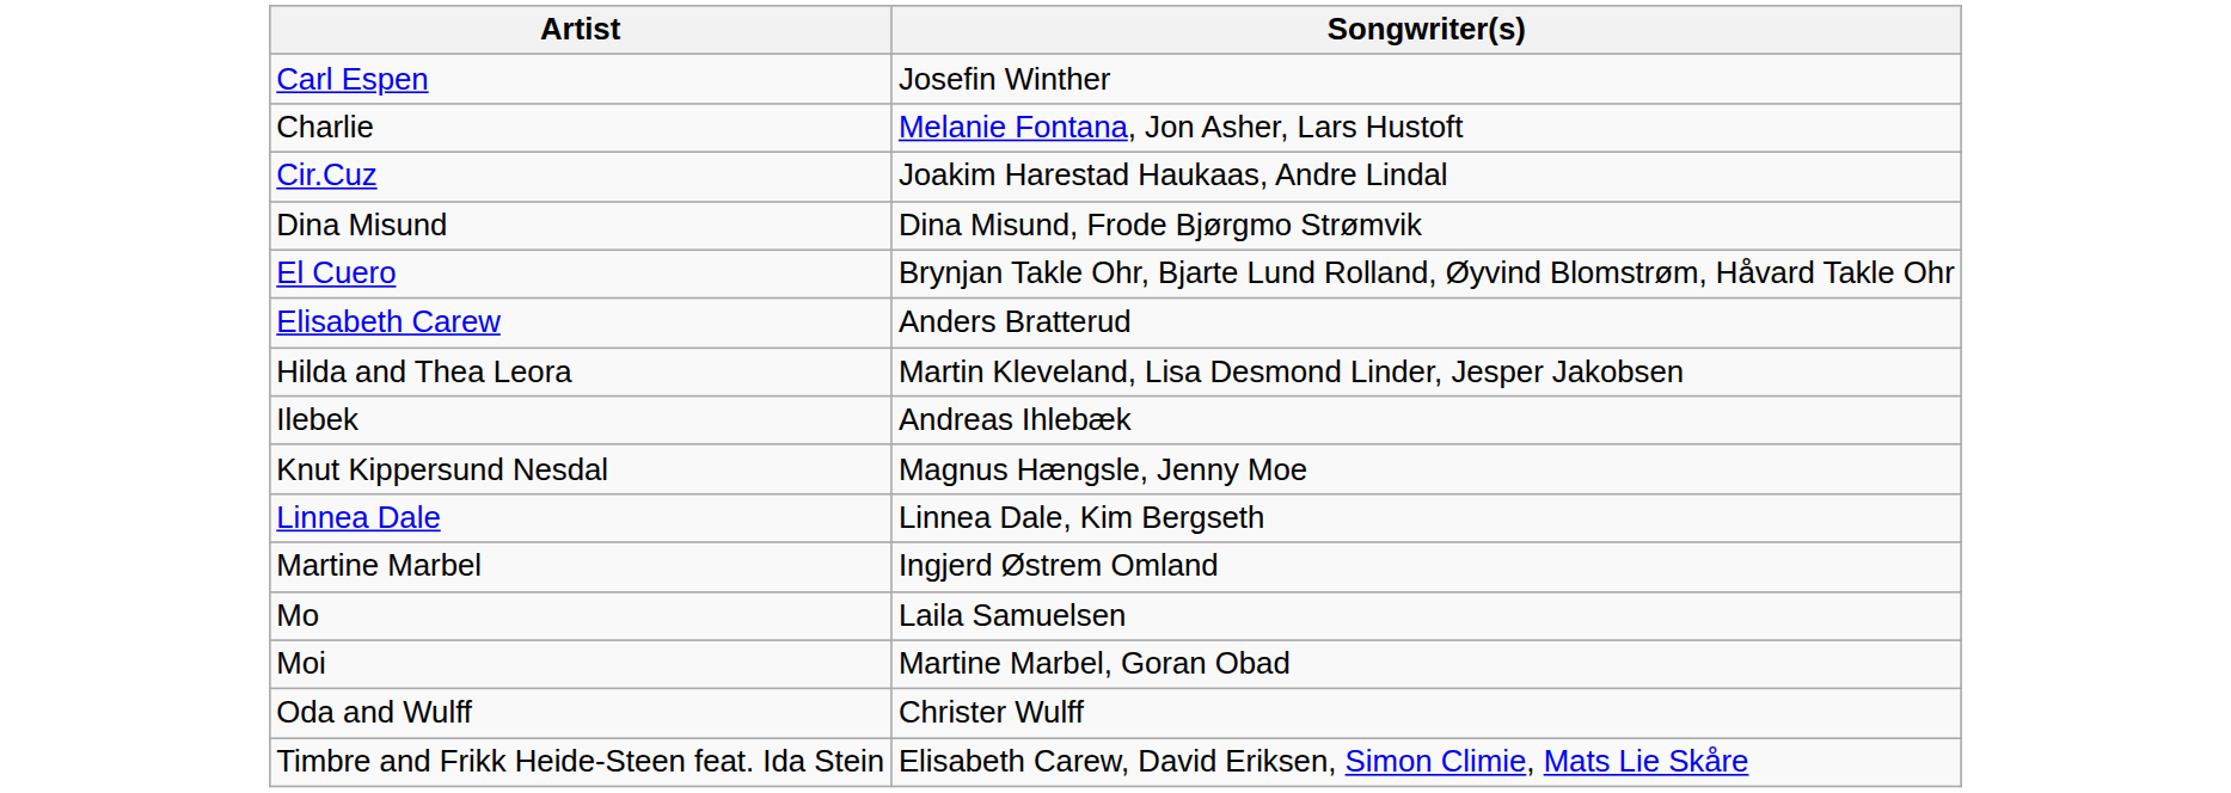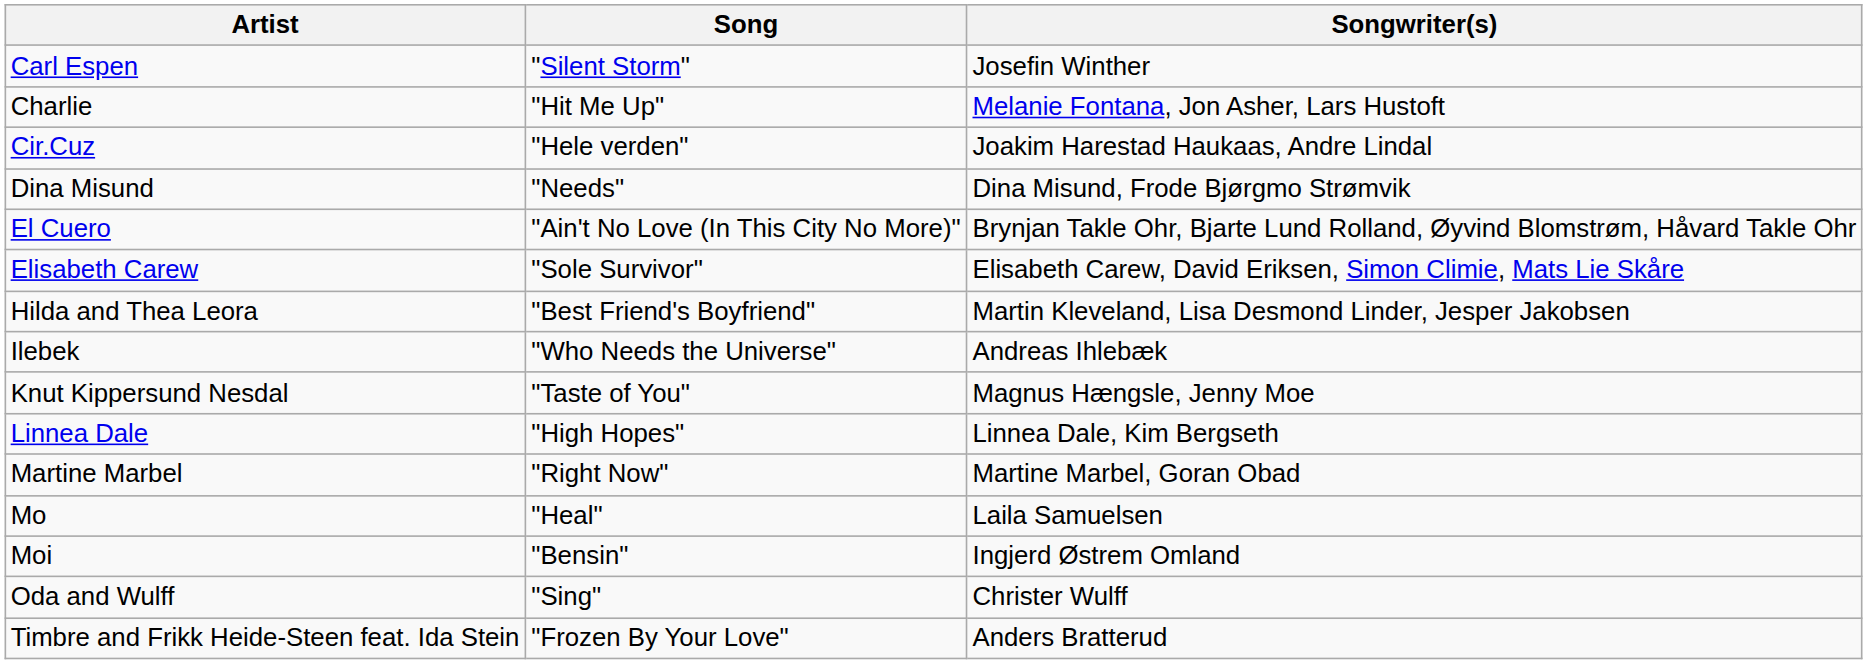 <table class="sortable wikitable" style="margin: 1em auto 1em auto">
 <tr>
 <th>Artist</th>
+<th>Song</th>
 <th>Songwriter(s)</th>
 </tr>
 <tr>
 <td><a href='#'>Carl Espen</a></td>
+<td>"<a href='#'>Silent Storm</a>"</td>
 <td>Josefin Winther</td>
 </tr>
 <tr>
 <td>Charlie</td>
+<td>"Hit Me Up"</td>
 <td><a href='#'>Melanie Fontana</a>, Jon Asher, Lars Hustoft</td>
 </tr>
 <tr>
 <td><a href='#'>Cir.Cuz</a></td>
+<td>"Hele verden"</td>
 <td>Joakim Harestad Haukaas, Andre Lindal</td>
 </tr>
 <tr>
 <td>Dina Misund</td>
+<td>"Needs"</td>
 <td>Dina Misund, Frode Bjørgmo Strømvik</td>
 </tr>
 <tr>
 <td><a href='#'>El Cuero</a></td>
+<td>"Ain't No Love (In This City No More)"</td>
 <td>Brynjan Takle Ohr, Bjarte Lund Rolland, Øyvind Blomstrøm, Håvard Takle Ohr</td>
 </tr>
 <tr>
 <td><a href='#'>Elisabeth Carew</a></td>
-<td>Anders Bratterud</td>
+<td>"Sole Survivor"</td>
+<td>Elisabeth Carew, David Eriksen, <a href='#'>Simon Climie</a>, <a href='#'>Mats Lie Skåre</a></td>
 </tr>
 <tr>
 <td>Hilda and Thea Leora</td>
+<td>"Best Friend's Boyfriend"</td>
 <td>Martin Kleveland, Lisa Desmond Linder, Jesper Jakobsen</td>
 </tr>
 <tr>
 <td>Ilebek</td>
+<td>"Who Needs the Universe"</td>
 <td>Andreas Ihlebæk</td>
 </tr>
 <tr>
 <td>Knut Kippersund Nesdal</td>
+<td>"Taste of You"</td>
 <td>Magnus Hængsle, Jenny Moe</td>
 </tr>
 <tr>
 <td><a href='#'>Linnea Dale</a></td>
+<td>"High Hopes"</td>
 <td>Linnea Dale, Kim Bergseth</td>
 </tr>
 <tr>
 <td>Martine Marbel</td>
-<td>Ingjerd Østrem Omland</td>
+<td>"Right Now"</td>
+<td>Martine Marbel, Goran Obad</td>
 </tr>
 <tr>
 <td>Mo</td>
+<td>"Heal"</td>
 <td>Laila Samuelsen</td>
 </tr>
 <tr>
 <td>Moi</td>
-<td>Martine Marbel, Goran Obad</td>
+<td>"Bensin"</td>
+<td>Ingjerd Østrem Omland</td>
 </tr>
 <tr>
 <td>Oda and Wulff</td>
+<td>"Sing"</td>
 <td>Christer Wulff</td>
 </tr>
 <tr>
 <td>Timbre and Frikk Heide-Steen feat. Ida Stein</td>
-<td>Elisabeth Carew, David Eriksen, <a href='#'>Simon Climie</a>, <a href='#'>Mats Lie Skåre</a></td>
+<td>"Frozen By Your Love"</td>
+<td>Anders Bratterud</td>
 </tr>
 </table>
